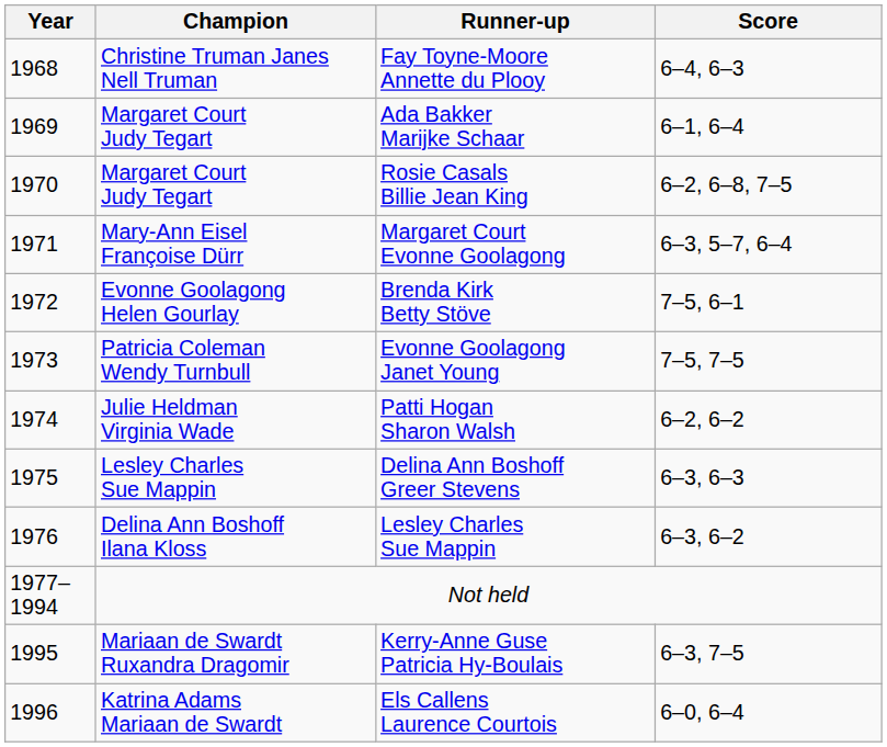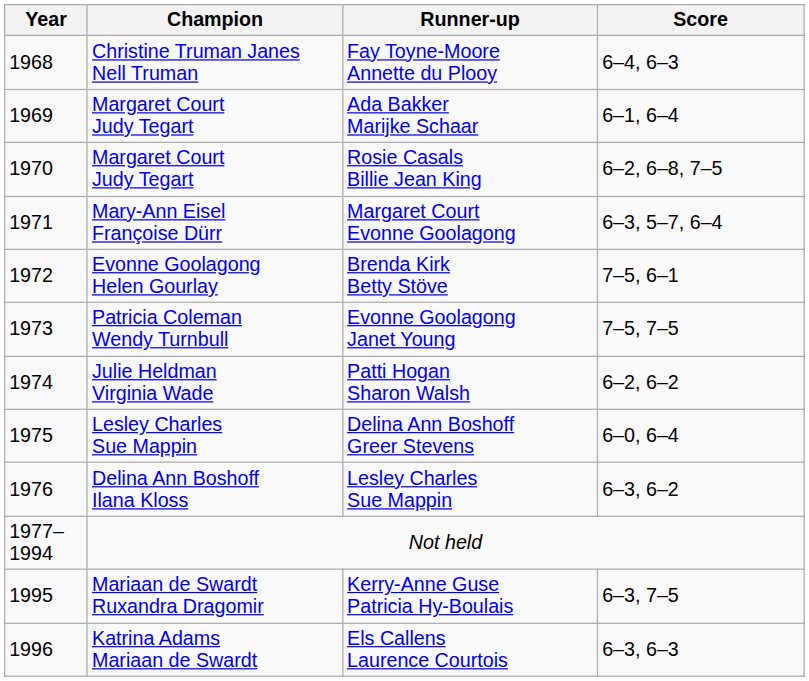 <table class="wikitable">
 <tr>
 <th style="width:60px"><strong>Year</strong></th>
 <th style="width:200px"><strong>Champion</strong></th>
 <th style="width:200px"><strong>Runner-up</strong></th>
 <th style="width:160px"><strong>Score</strong></th>
 </tr>
 <tr>
 <td>1968</td>
 <td> <a href='#'>Christine Truman Janes</a><br> <a href='#'>Nell Truman</a></td>
 <td> <a href='#'>Fay Toyne-Moore</a><br> <a href='#'>Annette du Plooy</a></td>
 <td>6–4, 6–3</td>
 </tr>
 <tr>
 <td>1969</td>
 <td> <a href='#'>Margaret Court</a><br> <a href='#'>Judy Tegart</a></td>
 <td> <a href='#'>Ada Bakker</a><br> <a href='#'>Marijke Schaar</a></td>
 <td>6–1, 6–4</td>
 </tr>
 <tr>
 <td>1970</td>
 <td> <a href='#'>Margaret Court</a><br> <a href='#'>Judy Tegart</a></td>
 <td> <a href='#'>Rosie Casals</a><br> <a href='#'>Billie Jean King</a></td>
 <td>6–2, 6–8, 7–5</td>
 </tr>
 <tr>
 <td>1971</td>
 <td> <a href='#'>Mary-Ann Eisel</a><br> <a href='#'>Françoise Dürr</a></td>
 <td> <a href='#'>Margaret Court</a><br> <a href='#'>Evonne Goolagong</a></td>
 <td>6–3, 5–7, 6–4</td>
 </tr>
 <tr>
 <td>1972</td>
 <td> <a href='#'>Evonne Goolagong</a><br> <a href='#'>Helen Gourlay</a></td>
 <td> <a href='#'>Brenda Kirk</a><br> <a href='#'>Betty Stöve</a></td>
 <td>7–5, 6–1</td>
 </tr>
 <tr>
 <td>1973</td>
 <td> <a href='#'>Patricia Coleman</a><br> <a href='#'>Wendy Turnbull</a></td>
 <td> <a href='#'>Evonne Goolagong</a><br> <a href='#'>Janet Young</a></td>
 <td>7–5, 7–5</td>
 </tr>
 <tr>
 <td>1974</td>
 <td> <a href='#'>Julie Heldman</a><br> <a href='#'>Virginia Wade</a></td>
 <td> <a href='#'>Patti Hogan</a><br> <a href='#'>Sharon Walsh</a></td>
 <td>6–2, 6–2</td>
 </tr>
 <tr>
 <td>1975</td>
 <td> <a href='#'>Lesley Charles</a><br> <a href='#'>Sue Mappin</a></td>
 <td> <a href='#'>Delina Ann Boshoff</a><br> <a href='#'>Greer Stevens</a></td>
-<td>6–3, 6–3</td>
+<td>6–0, 6–4</td>
 </tr>
 <tr>
 <td>1976</td>
 <td> <a href='#'>Delina Ann Boshoff</a><br> <a href='#'>Ilana Kloss</a></td>
 <td> <a href='#'>Lesley Charles</a><br> <a href='#'>Sue Mappin</a></td>
 <td>6–3, 6–2</td>
 </tr>
 <tr>
 <td>1977–1994</td>
 <td colspan=3 align=center><em>Not held</em></td>
 </tr>
 <tr>
 <td>1995</td>
 <td> <a href='#'>Mariaan de Swardt</a><br> <a href='#'>Ruxandra Dragomir</a></td>
 <td> <a href='#'>Kerry-Anne Guse</a><br> <a href='#'>Patricia Hy-Boulais</a></td>
 <td>6–3, 7–5</td>
 </tr>
 <tr>
 <td>1996</td>
 <td> <a href='#'>Katrina Adams</a><br> <a href='#'>Mariaan de Swardt</a></td>
 <td> <a href='#'>Els Callens</a><br> <a href='#'>Laurence Courtois</a></td>
-<td>6–0, 6–4</td>
+<td>6–3, 6–3</td>
 </tr>
 </table>
